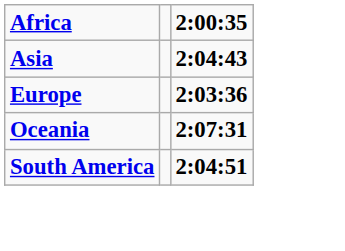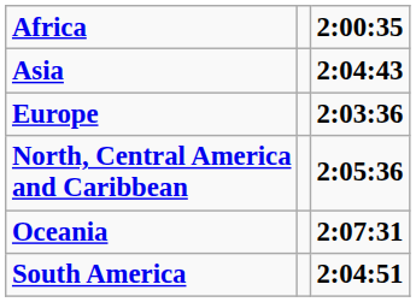 <table class="wikitable">
 <tr>
 <td><strong><a href='#'>Africa</a> </strong></td>
 <td></td>
 <td><strong>2:00:35 </strong></td>
 </tr>
 <tr>
 <td><strong><a href='#'>Asia</a> </strong></td>
 <td></td>
 <td><strong>2:04:43</strong></td>
 </tr>
 <tr>
 <td><strong><a href='#'>Europe</a> </strong></td>
 <td></td>
 <td><strong>2:03:36</strong></td>
 </tr>
 <tr>
+<td><strong><a href='#'>North, Central America<br> and Caribbean</a></strong> </td>
+<td></td>
+<td><strong>2:05:36</strong></td>
+</tr>
+<tr>
 <td><strong><a href='#'>Oceania</a> </strong></td>
 <td></td>
 <td><strong>2:07:31</strong></td>
 </tr>
 <tr>
 <td><strong><a href='#'>South America</a> </strong></td>
 <td></td>
 <td><strong>2:04:51</strong></td>
 </tr>
 </table>
